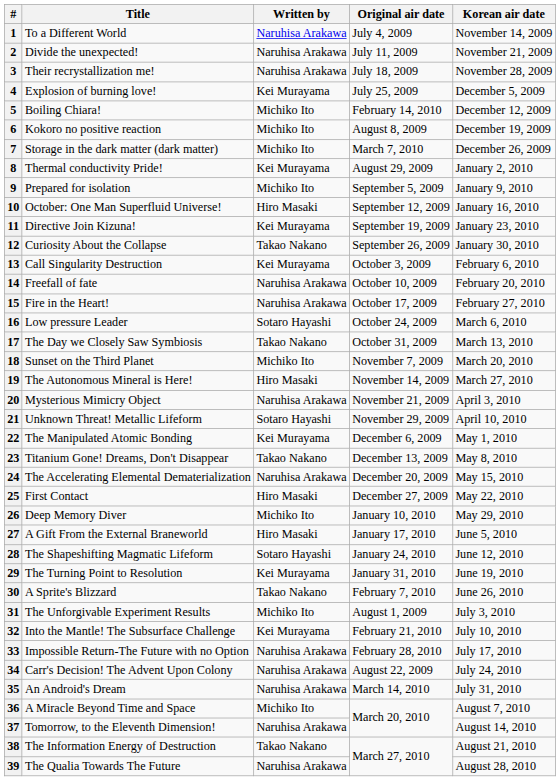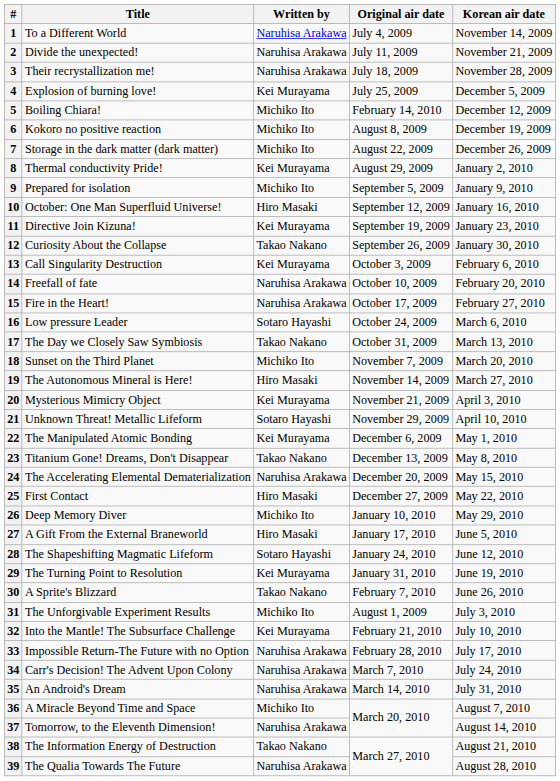 <table class="wikitable">
 <tr>
 <th>#</th>
 <th>Title</th>
 <th>Written by</th>
 <th>Original air date</th>
 <th>Korean air date</th>
 </tr>
 <tr>
 <th>1</th>
 <td>To a Different World</td>
 <td><a href='#'>Naruhisa Arakawa</a></td>
 <td>July 4, 2009</td>
 <td>November 14, 2009</td>
 </tr>
 <tr>
 <th>2</th>
 <td>Divide the unexpected!</td>
 <td>Naruhisa Arakawa</td>
 <td>July 11, 2009</td>
 <td>November 21, 2009</td>
 </tr>
 <tr>
 <th>3</th>
 <td>Their recrystallization me!</td>
 <td>Naruhisa Arakawa</td>
 <td>July 18, 2009</td>
 <td>November 28, 2009</td>
 </tr>
 <tr>
 <th>4</th>
 <td>Explosion of burning love!</td>
 <td>Kei Murayama</td>
 <td>July 25, 2009</td>
 <td>December 5, 2009</td>
 </tr>
 <tr>
 <th>5</th>
 <td>Boiling Chiara!</td>
 <td>Michiko Ito</td>
 <td>February 14, 2010</td>
 <td>December 12, 2009</td>
 </tr>
 <tr>
 <th>6</th>
 <td>Kokoro no positive reaction</td>
 <td>Michiko Ito</td>
 <td>August 8, 2009</td>
 <td>December 19, 2009</td>
 </tr>
 <tr>
 <th>7</th>
 <td>Storage in the dark matter (dark matter)</td>
 <td>Michiko Ito</td>
-<td>March 7, 2010</td>
+<td>August 22, 2009</td>
 <td>December 26, 2009</td>
 </tr>
 <tr>
 <th>8</th>
 <td>Thermal conductivity Pride!</td>
 <td>Kei Murayama</td>
 <td>August 29, 2009</td>
 <td>January 2, 2010</td>
 </tr>
 <tr>
 <th>9</th>
 <td>Prepared for isolation</td>
 <td>Michiko Ito</td>
 <td>September 5, 2009</td>
 <td>January 9, 2010</td>
 </tr>
 <tr>
 <th>10</th>
 <td>October: One Man Superfluid Universe!</td>
 <td>Hiro Masaki</td>
 <td>September 12, 2009</td>
 <td>January 16, 2010</td>
 </tr>
 <tr>
 <th>11</th>
 <td>Directive Join Kizuna!</td>
 <td>Kei Murayama</td>
 <td>September 19, 2009</td>
 <td>January 23, 2010</td>
 </tr>
 <tr>
 <th>12</th>
 <td>Curiosity About the Collapse</td>
 <td>Takao Nakano</td>
 <td>September 26, 2009</td>
 <td>January 30, 2010</td>
 </tr>
 <tr>
 <th>13</th>
 <td>Call Singularity Destruction</td>
 <td>Kei Murayama</td>
 <td>October 3, 2009</td>
 <td>February 6, 2010</td>
 </tr>
 <tr>
 <th>14</th>
 <td>Freefall of fate</td>
 <td>Naruhisa Arakawa</td>
 <td>October 10, 2009</td>
 <td>February 20, 2010</td>
 </tr>
 <tr>
 <th>15</th>
 <td>Fire in the Heart!</td>
 <td>Naruhisa Arakawa</td>
 <td>October 17, 2009</td>
 <td>February 27, 2010</td>
 </tr>
 <tr>
 <th>16</th>
 <td>Low pressure Leader</td>
 <td>Sotaro Hayashi</td>
 <td>October 24, 2009</td>
 <td>March 6, 2010</td>
 </tr>
 <tr>
 <th>17</th>
 <td>The Day we Closely Saw Symbiosis</td>
 <td>Takao Nakano</td>
 <td>October 31, 2009</td>
 <td>March 13, 2010</td>
 </tr>
 <tr>
 <th>18</th>
 <td>Sunset on the Third Planet</td>
 <td>Michiko Ito</td>
 <td>November 7, 2009</td>
 <td>March 20, 2010</td>
 </tr>
 <tr>
 <th>19</th>
 <td>The Autonomous Mineral is Here!</td>
 <td>Hiro Masaki</td>
 <td>November 14, 2009</td>
 <td>March 27, 2010</td>
 </tr>
 <tr>
 <th>20</th>
 <td>Mysterious Mimicry Object</td>
-<td>Naruhisa Arakawa</td>
+<td>Kei Murayama</td>
 <td>November 21, 2009</td>
 <td>April 3, 2010</td>
 </tr>
 <tr>
 <th>21</th>
 <td>Unknown Threat! Metallic Lifeform</td>
 <td>Sotaro Hayashi</td>
 <td>November 29, 2009</td>
 <td>April 10, 2010</td>
 </tr>
 <tr>
 <th>22</th>
 <td>The Manipulated Atomic Bonding</td>
 <td>Kei Murayama</td>
 <td>December 6, 2009</td>
 <td>May 1, 2010</td>
 </tr>
 <tr>
 <th>23</th>
 <td>Titanium Gone! Dreams, Don't Disappear</td>
 <td>Takao Nakano</td>
 <td>December 13, 2009</td>
 <td>May 8, 2010</td>
 </tr>
 <tr>
 <th>24</th>
 <td>The Accelerating Elemental Dematerialization</td>
 <td>Naruhisa Arakawa</td>
 <td>December 20, 2009</td>
 <td>May 15, 2010</td>
 </tr>
 <tr>
 <th>25</th>
 <td>First Contact</td>
 <td>Hiro Masaki</td>
 <td>December 27, 2009</td>
 <td>May 22, 2010</td>
 </tr>
 <tr>
 <th>26</th>
 <td>Deep Memory Diver</td>
 <td>Michiko Ito</td>
 <td>January 10, 2010</td>
 <td>May 29, 2010</td>
 </tr>
 <tr>
 <th>27</th>
 <td>A Gift From the External Braneworld</td>
 <td>Hiro Masaki</td>
 <td>January 17, 2010</td>
 <td>June 5, 2010</td>
 </tr>
 <tr>
 <th>28</th>
 <td>The Shapeshifting Magmatic Lifeform</td>
 <td>Sotaro Hayashi</td>
 <td>January 24, 2010</td>
 <td>June 12, 2010</td>
 </tr>
 <tr>
 <th>29</th>
 <td>The Turning Point to Resolution</td>
 <td>Kei Murayama</td>
 <td>January 31, 2010</td>
 <td>June 19, 2010</td>
 </tr>
 <tr>
 <th>30</th>
 <td>A Sprite's Blizzard</td>
 <td>Takao Nakano</td>
 <td>February 7, 2010</td>
 <td>June 26, 2010</td>
 </tr>
 <tr>
 <th>31</th>
 <td>The Unforgivable Experiment Results</td>
 <td>Michiko Ito</td>
 <td>August 1, 2009</td>
 <td>July 3, 2010</td>
 </tr>
 <tr>
 <th>32</th>
 <td>Into the Mantle! The Subsurface Challenge</td>
 <td>Kei Murayama</td>
 <td>February 21, 2010</td>
 <td>July 10, 2010</td>
 </tr>
 <tr>
 <th>33</th>
 <td>Impossible Return-The Future with no Option</td>
 <td>Naruhisa Arakawa</td>
 <td>February 28, 2010</td>
 <td>July 17, 2010</td>
 </tr>
 <tr>
 <th>34</th>
 <td>Carr's Decision! The Advent Upon Colony</td>
 <td>Naruhisa Arakawa</td>
-<td>August 22, 2009</td>
+<td>March 7, 2010</td>
 <td>July 24, 2010</td>
 </tr>
 <tr>
 <th>35</th>
 <td>An Android's Dream</td>
 <td>Naruhisa Arakawa</td>
 <td>March 14, 2010</td>
 <td>July 31, 2010</td>
 </tr>
 <tr>
 <th>36</th>
 <td>A Miracle Beyond Time and Space</td>
 <td>Michiko Ito</td>
 <td rowspan="2">March 20, 2010</td>
 <td>August 7, 2010</td>
 </tr>
 <tr>
 <th>37</th>
 <td>Tomorrow, to the Eleventh Dimension!</td>
 <td>Naruhisa Arakawa</td>
 <td>August 14, 2010</td>
 </tr>
 <tr>
 <th>38</th>
 <td>The Information Energy of Destruction</td>
 <td>Takao Nakano</td>
 <td rowspan="2">March 27, 2010</td>
 <td>August 21, 2010</td>
 </tr>
 <tr>
 <th>39</th>
 <td>The Qualia Towards The Future</td>
 <td>Naruhisa Arakawa</td>
 <td>August 28, 2010</td>
 </tr>
 </table>
